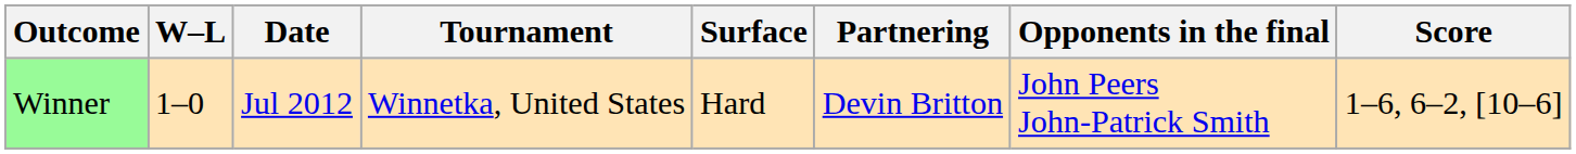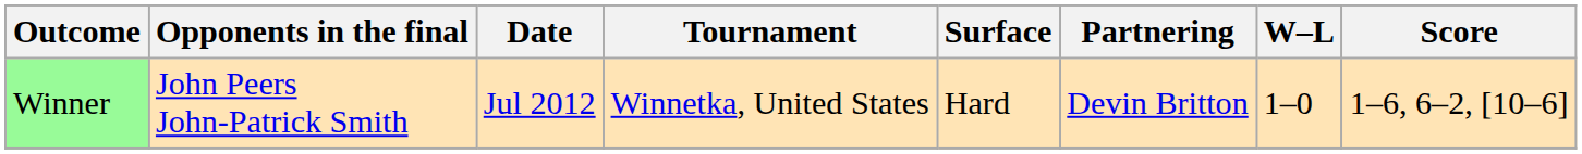 <table class=wikitable style=font-size:97%>
 <tr>
 <th>Outcome</th>
-<th>W–L</th>
+<th>Opponents in the final</th>
 <th>Date</th>
 <th>Tournament</th>
 <th>Surface</th>
 <th>Partnering</th>
-<th>Opponents in the final</th>
+<th>W–L</th>
 <th>Score</th>
 </tr>
 <tr bgcolor="moccasin">
 <td style="background:#98FB98">Winner</td>
-<td>1–0</td>
+<td> <a href='#'>John Peers</a><br> <a href='#'>John-Patrick Smith</a></td>
 <td><a href='#'>Jul 2012</a></td>
 <td><a href='#'>Winnetka</a>, United States</td>
 <td>Hard</td>
 <td> <a href='#'>Devin Britton</a></td>
-<td> <a href='#'>John Peers</a><br> <a href='#'>John-Patrick Smith</a></td>
+<td>1–0</td>
 <td>1–6, 6–2, [10–6]</td>
 </tr>
 </table>
